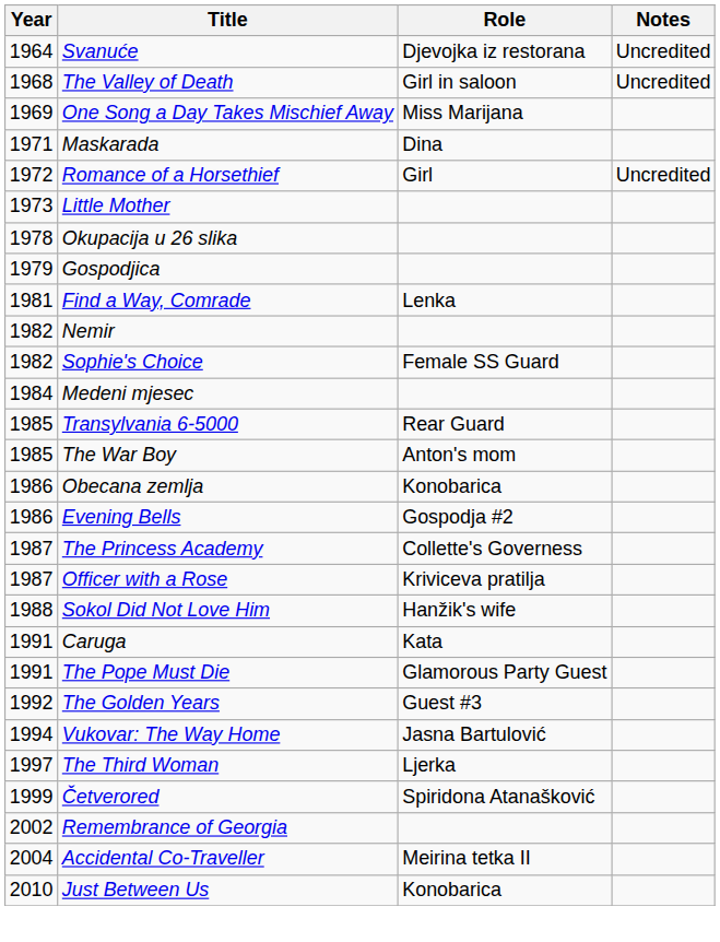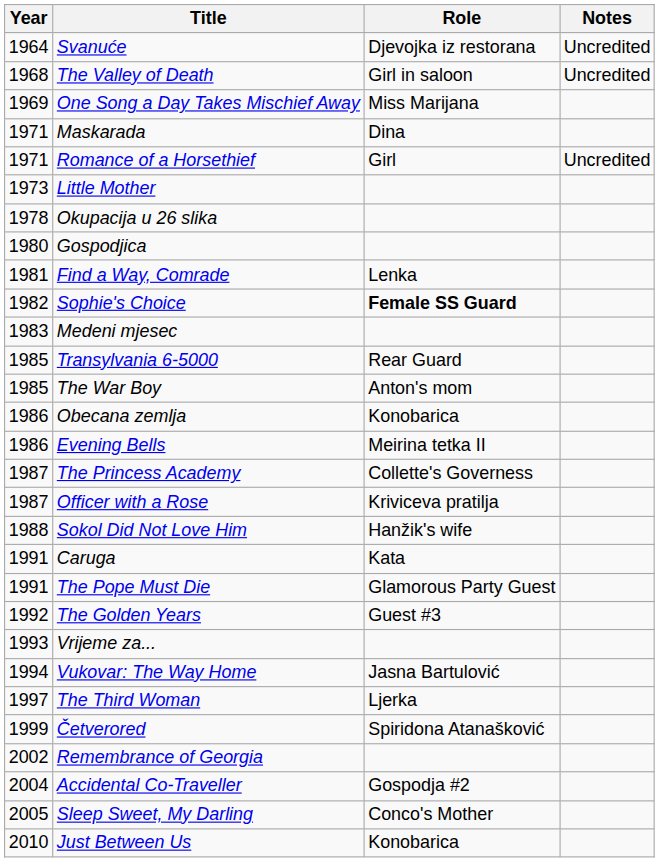 <table class="wikitable sortable">
 <tr>
 <th>Year</th>
 <th>Title</th>
 <th>Role</th>
 <th class="unsortable">Notes</th>
 </tr>
 <tr>
 <td>1964</td>
 <td><em><a href='#'>Svanuće</a></em></td>
 <td>Djevojka iz restorana</td>
 <td>Uncredited</td>
 </tr>
 <tr>
 <td>1968</td>
 <td><em><a href='#'>The Valley of Death</a></em></td>
 <td>Girl in saloon</td>
 <td>Uncredited</td>
 </tr>
 <tr>
 <td>1969</td>
 <td><em><a href='#'>One Song a Day Takes Mischief Away</a></em></td>
 <td>Miss Marijana</td>
 <td></td>
 </tr>
 <tr>
 <td>1971</td>
 <td><em>Maskarada</em></td>
 <td>Dina</td>
 <td></td>
 </tr>
 <tr>
-<td>1972</td>
+<td>1971</td>
 <td><em><a href='#'>Romance of a Horsethief</a></em></td>
 <td>Girl</td>
 <td>Uncredited</td>
 </tr>
 <tr>
 <td>1973</td>
 <td><em><a href='#'>Little Mother</a></em></td>
 <td></td>
 <td></td>
 </tr>
 <tr>
 <td>1978</td>
 <td><em>Okupacija u 26 slika</em></td>
 <td></td>
 <td></td>
 </tr>
 <tr>
-<td>1979</td>
+<td>1980</td>
 <td><em>Gospodjica</em></td>
 <td></td>
 <td></td>
 </tr>
 <tr>
 <td>1981</td>
 <td><em><a href='#'>Find a Way, Comrade</a></em></td>
 <td>Lenka</td>
 <td></td>
 </tr>
 <tr>
 <td>1982</td>
-<td><em>Nemir</em></td>
-<td></td>
+<td><em><a href='#'>Sophie's Choice</a></em></td>
+<td><strong>Female SS Guard</strong></td>
 <td></td>
 </tr>
 <tr>
-<td>1982</td>
-<td><em><a href='#'>Sophie's Choice</a></em></td>
-<td>Female SS Guard</td>
-<td></td>
-</tr>
-<tr>
-<td>1984</td>
+<td>1983</td>
 <td><em>Medeni mjesec</em></td>
 <td></td>
 <td></td>
 </tr>
 <tr>
 <td>1985</td>
 <td><em><a href='#'>Transylvania 6-5000</a></em></td>
 <td>Rear Guard</td>
 <td></td>
 </tr>
 <tr>
 <td>1985</td>
 <td><em>The War Boy</em></td>
 <td>Anton's mom</td>
 <td></td>
 </tr>
 <tr>
 <td>1986</td>
 <td><em>Obecana zemlja</em></td>
 <td>Konobarica</td>
 <td></td>
 </tr>
 <tr>
 <td>1986</td>
 <td><em><a href='#'>Evening Bells</a></em></td>
-<td>Gospodja #2</td>
+<td>Meirina tetka II</td>
 <td></td>
 </tr>
 <tr>
 <td>1987</td>
 <td><em><a href='#'>The Princess Academy</a></em></td>
 <td>Collette's Governess</td>
 <td></td>
 </tr>
 <tr>
 <td>1987</td>
 <td><em><a href='#'>Officer with a Rose</a></em></td>
 <td>Kriviceva pratilja</td>
 <td></td>
 </tr>
 <tr>
 <td>1988</td>
 <td><em><a href='#'>Sokol Did Not Love Him</a></em></td>
 <td>Hanžik's wife</td>
 <td></td>
 </tr>
 <tr>
 <td>1991</td>
 <td><em>Caruga</em></td>
 <td>Kata</td>
 <td></td>
 </tr>
 <tr>
 <td>1991</td>
 <td><em><a href='#'>The Pope Must Die</a></em></td>
 <td>Glamorous Party Guest</td>
 <td></td>
 </tr>
 <tr>
 <td>1992</td>
 <td><em><a href='#'>The Golden Years</a></em></td>
 <td>Guest #3</td>
 <td></td>
 </tr>
 <tr>
+<td>1993</td>
+<td><em>Vrijeme za...</em></td>
+<td></td>
+<td></td>
+</tr>
+<tr>
 <td>1994</td>
 <td><em><a href='#'>Vukovar: The Way Home</a></em></td>
 <td>Jasna Bartulović</td>
 <td></td>
 </tr>
 <tr>
 <td>1997</td>
 <td><em><a href='#'>The Third Woman</a></em></td>
 <td>Ljerka</td>
 <td></td>
 </tr>
 <tr>
 <td>1999</td>
 <td><em><a href='#'>Četverored</a></em></td>
 <td>Spiridona Atanašković</td>
 <td></td>
 </tr>
 <tr>
 <td>2002</td>
 <td><em><a href='#'>Remembrance of Georgia</a></em></td>
 <td></td>
 <td></td>
 </tr>
 <tr>
 <td>2004</td>
 <td><em><a href='#'>Accidental Co-Traveller</a></em></td>
-<td>Meirina tetka II</td>
+<td>Gospodja #2</td>
+<td></td>
+</tr>
+<tr>
+<td>2005</td>
+<td><em><a href='#'>Sleep Sweet, My Darling</a></em></td>
+<td>Conco's Mother</td>
 <td></td>
 </tr>
 <tr>
 <td>2010</td>
 <td><em><a href='#'>Just Between Us</a></em></td>
 <td>Konobarica</td>
 <td></td>
 </tr>
 </table>
